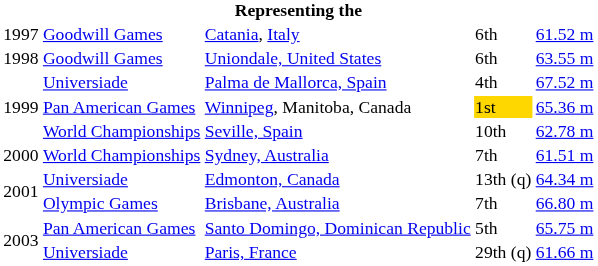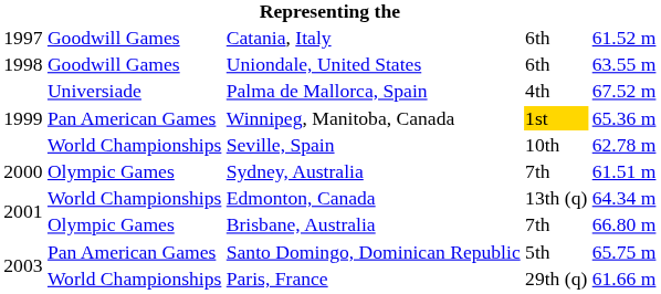 <table>
 <tr>
 <th colspan="5">Representing the </th>
 </tr>
 <tr>
 <td>1997</td>
 <td><a href='#'>Goodwill Games</a></td>
 <td><a href='#'>Catania</a>, <a href='#'>Italy</a></td>
 <td>6th</td>
 <td><a href='#'>61.52 m</a></td>
 </tr>
 <tr>
 <td>1998</td>
 <td><a href='#'>Goodwill Games</a></td>
 <td><a href='#'>Uniondale, United States</a></td>
 <td>6th</td>
 <td><a href='#'>63.55 m</a></td>
 </tr>
 <tr>
 <td rowspan=3>1999</td>
 <td><a href='#'>Universiade</a></td>
 <td><a href='#'>Palma de Mallorca, Spain</a></td>
 <td>4th</td>
 <td><a href='#'>67.52 m</a></td>
 </tr>
 <tr>
 <td><a href='#'>Pan American Games</a></td>
 <td><a href='#'>Winnipeg</a>, Manitoba, Canada</td>
 <td bgcolor="gold">1st</td>
 <td><a href='#'>65.36 m</a></td>
 </tr>
 <tr>
 <td><a href='#'>World Championships</a></td>
 <td><a href='#'>Seville, Spain</a></td>
 <td>10th</td>
 <td><a href='#'>62.78 m</a></td>
 </tr>
 <tr>
 <td>2000</td>
-<td><a href='#'>World Championships</a></td>
+<td><a href='#'>Olympic Games</a></td>
 <td><a href='#'>Sydney, Australia</a></td>
 <td>7th</td>
 <td><a href='#'>61.51 m</a></td>
 </tr>
 <tr>
 <td rowspan=2>2001</td>
-<td><a href='#'>Universiade</a></td>
+<td><a href='#'>World Championships</a></td>
 <td><a href='#'>Edmonton, Canada</a></td>
 <td>13th (q)</td>
 <td><a href='#'>64.34 m</a></td>
 </tr>
 <tr>
 <td><a href='#'>Olympic Games</a></td>
 <td><a href='#'>Brisbane, Australia</a></td>
 <td>7th</td>
 <td><a href='#'>66.80 m</a></td>
 </tr>
 <tr>
 <td rowspan=2>2003</td>
 <td><a href='#'>Pan American Games</a></td>
 <td><a href='#'>Santo Domingo, Dominican Republic</a></td>
 <td>5th</td>
 <td><a href='#'>65.75 m</a></td>
 </tr>
 <tr>
-<td><a href='#'>Universiade</a></td>
+<td><a href='#'>World Championships</a></td>
 <td><a href='#'>Paris, France</a></td>
 <td>29th (q)</td>
 <td><a href='#'>61.66 m</a></td>
 </tr>
 </table>
